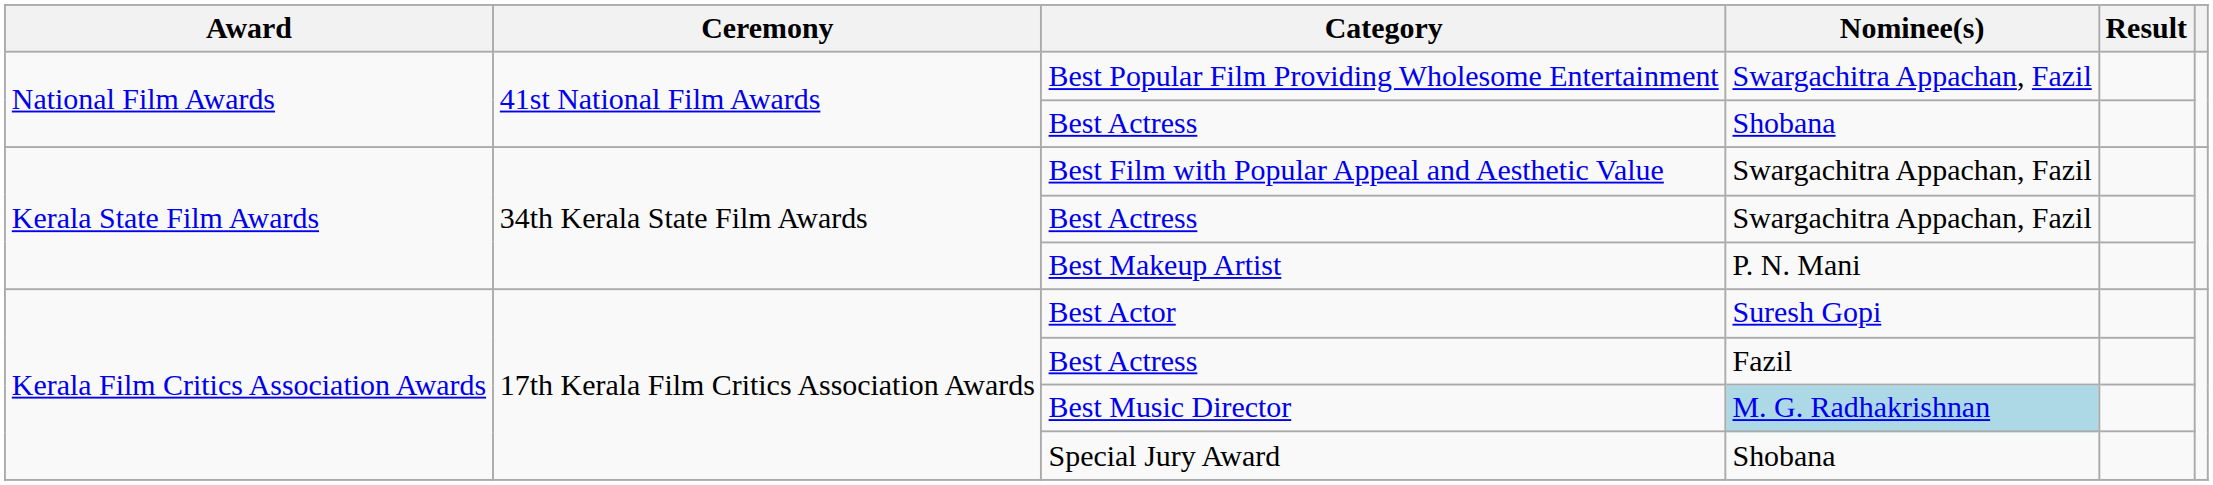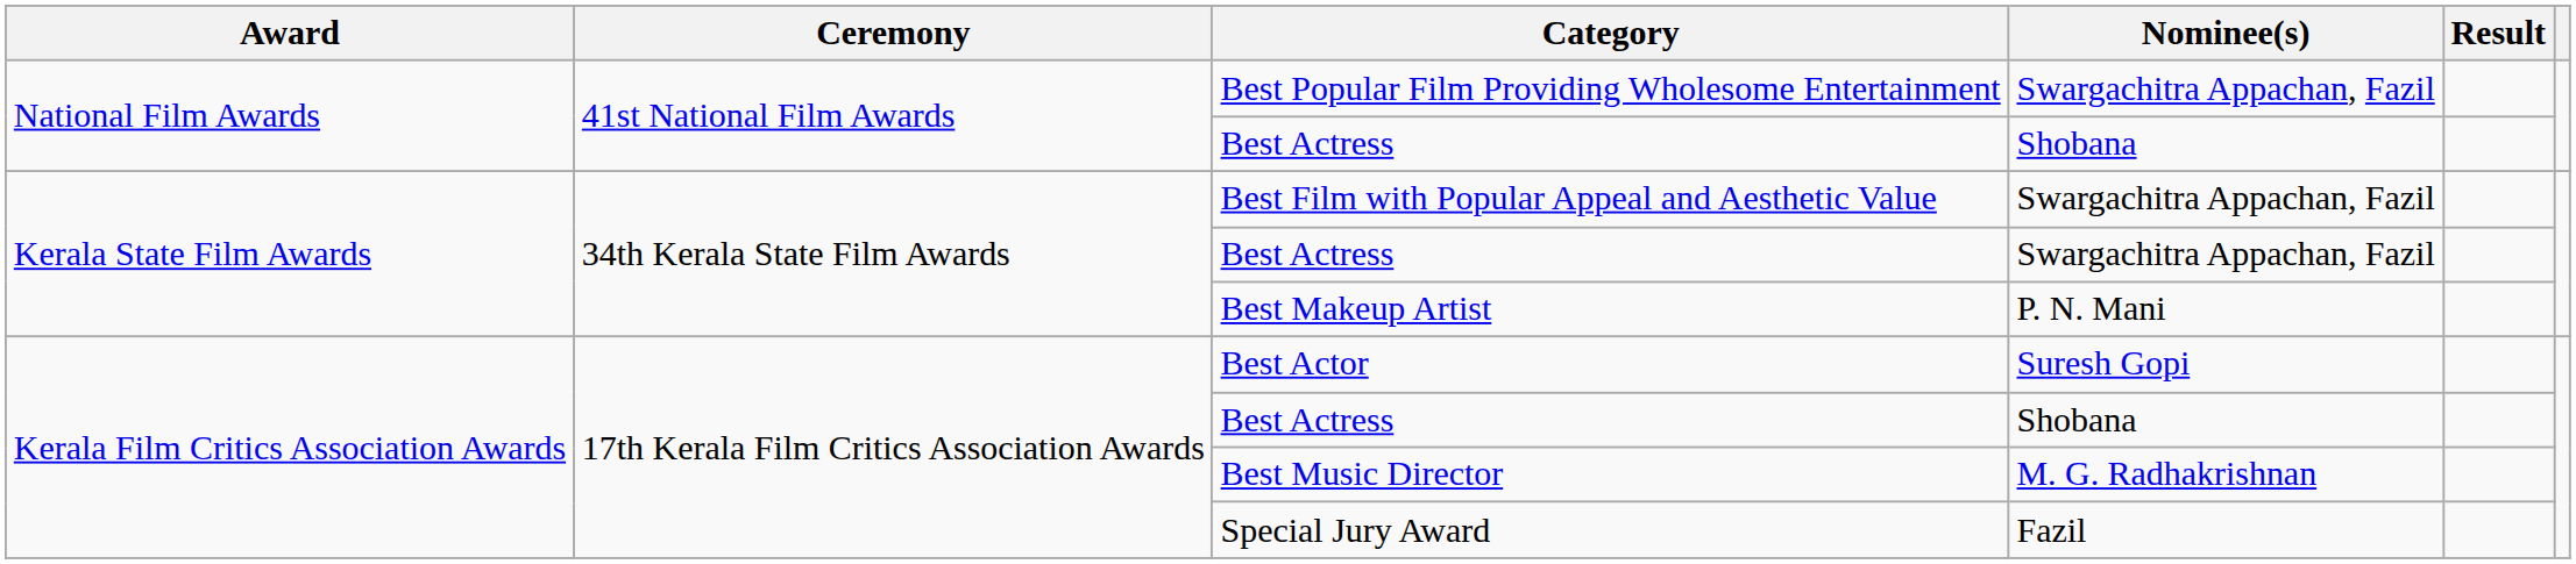 <table class="wikitable">
 <tr>
 <th>Award</th>
 <th>Ceremony</th>
 <th>Category</th>
 <th>Nominee(s)</th>
 <th>Result</th>
 <th></th>
 </tr>
 <tr>
 <td rowspan="2"><a href='#'>National Film Awards</a></td>
 <td rowspan="2"><a href='#'>41st National Film Awards</a></td>
 <td><a href='#'>Best Popular Film Providing Wholesome Entertainment</a></td>
 <td><a href='#'>Swargachitra Appachan</a>, <a href='#'>Fazil</a></td>
 <td></td>
 <td rowspan="2"></td>
 </tr>
 <tr>
 <td><a href='#'>Best Actress</a></td>
 <td><a href='#'>Shobana</a></td>
 <td></td>
 </tr>
 <tr>
 <td rowspan="3"><a href='#'>Kerala State Film Awards</a></td>
 <td rowspan="3">34th Kerala State Film Awards</td>
 <td><a href='#'>Best Film with Popular Appeal and Aesthetic Value</a></td>
 <td>Swargachitra Appachan, Fazil</td>
 <td></td>
 <td rowspan="3"></td>
 </tr>
 <tr>
 <td><a href='#'>Best Actress</a></td>
 <td>Swargachitra Appachan, Fazil</td>
 <td></td>
 </tr>
 <tr>
 <td><a href='#'>Best Makeup Artist</a></td>
 <td>P. N. Mani</td>
 <td></td>
 </tr>
 <tr>
 <td rowspan="4"><a href='#'>Kerala Film Critics Association Awards</a></td>
 <td rowspan="4">17th Kerala Film Critics Association Awards</td>
 <td><a href='#'>Best Actor</a></td>
 <td><a href='#'>Suresh Gopi</a></td>
 <td></td>
 <td rowspan="4"></td>
 </tr>
 <tr>
 <td><a href='#'>Best Actress</a></td>
-<td>Fazil</td>
+<td>Shobana</td>
 <td></td>
 </tr>
 <tr>
 <td><a href='#'>Best Music Director</a></td>
-<td style="background: lightblue;"><a href='#'>M. G. Radhakrishnan</a></td>
+<td><a href='#'>M. G. Radhakrishnan</a></td>
 <td></td>
 </tr>
 <tr>
 <td>Special Jury Award</td>
-<td>Shobana</td>
+<td>Fazil</td>
 <td></td>
 </tr>
 </table>
